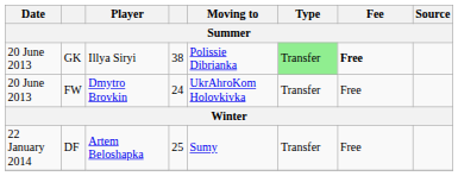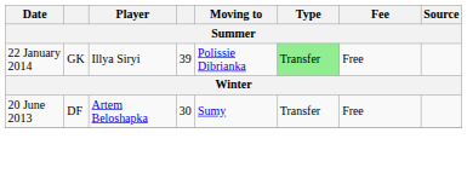 <table class="wikitable sortable">
 <tr>
 <th style="width:115px;">Date</th>
 <th style="width:30px;"></th>
 <th style="width:180px;">Player</th>
 <th style="width:20px;"></th>
 <th style="width:180px;">Moving to</th>
 <th style="width:120px;" class="unsortable">Type</th>
 <th style="width:250px;" class="unsortable">Fee</th>
 <th style="width:20px;">Source</th>
 </tr>
 <tr>
 <th colspan=8>Summer</th>
 </tr>
 <tr>
-<td>20 June 2013</td>
+<td>22 January 2014</td>
 <td>GK</td>
 <td> Illya Siryi</td>
-<td>38</td>
+<td>39</td>
 <td> <a href='#'>Polissie Dibrianka</a></td>
 <td style="background: lightgreen;">Transfer</td>
-<td><strong>Free</strong></td>
-<td></td>
-</tr>
-<tr>
-<td>20 June 2013</td>
-<td>FW</td>
-<td> <a href='#'>Dmytro Brovkin</a></td>
-<td>24</td>
-<td> <a href='#'>UkrAhroKom Holovkivka</a></td>
-<td>Transfer</td>
 <td>Free</td>
 <td></td>
 </tr>
 <tr>
 <th colspan=8>Winter</th>
 </tr>
 <tr>
-<td>22 January 2014</td>
+<td>20 June 2013</td>
 <td>DF</td>
 <td> <a href='#'>Artem Beloshapka</a></td>
-<td>25</td>
+<td>30</td>
 <td> <a href='#'>Sumy</a></td>
 <td>Transfer</td>
 <td>Free</td>
 <td></td>
 </tr>
 <tr>
 </tr>
 </table>
